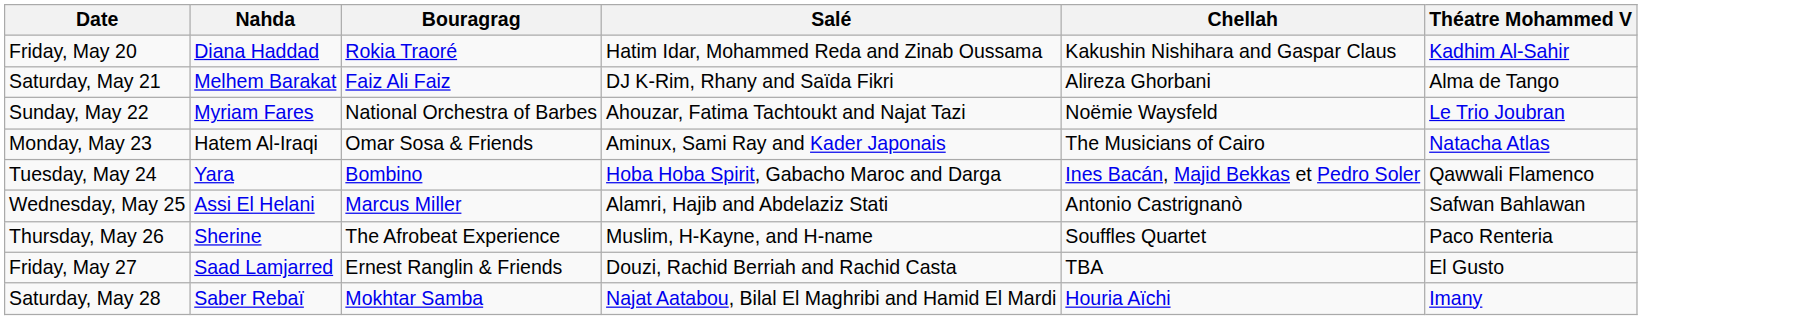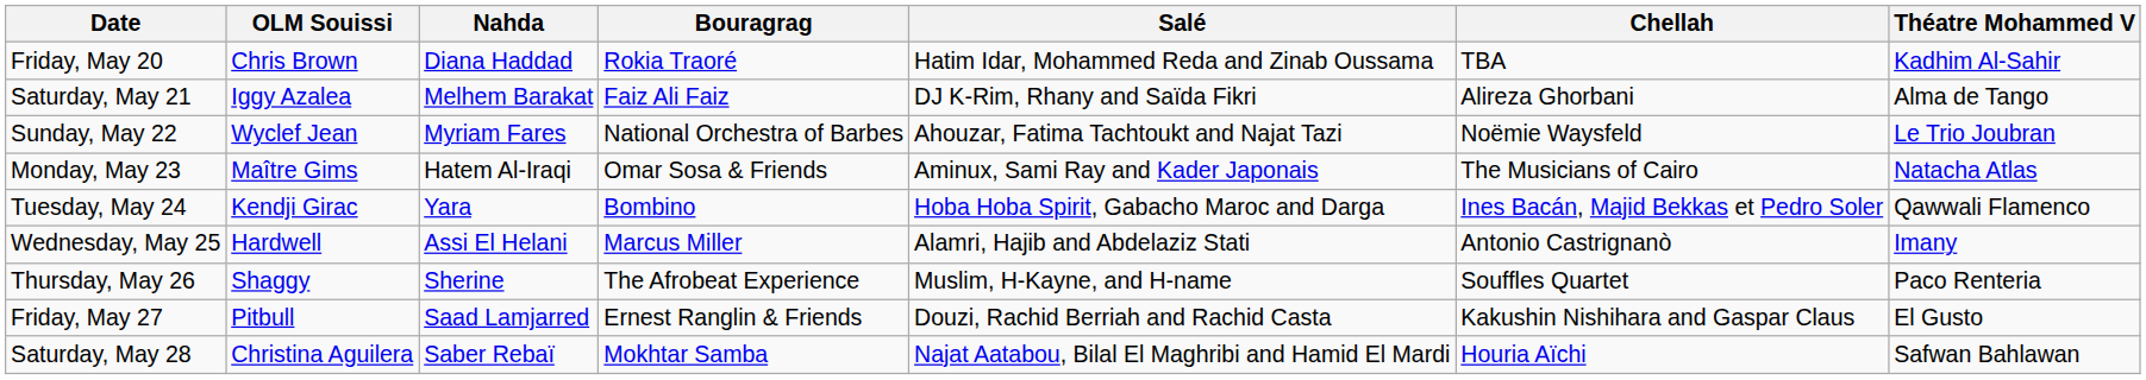 <table class="wikitable">
 <tr>
 <th>Date</th>
+<th>OLM Souissi</th>
 <th>Nahda</th>
 <th>Bouragrag</th>
 <th>Salé</th>
 <th>Chellah</th>
 <th>Théatre Mohammed V</th>
 </tr>
 <tr>
 <td>Friday, May 20</td>
+<td><a href='#'>Chris Brown</a></td>
 <td><a href='#'>Diana Haddad</a></td>
 <td><a href='#'>Rokia Traoré</a></td>
 <td>Hatim Idar, Mohammed Reda and Zinab Oussama</td>
-<td>Kakushin Nishihara and Gaspar Claus</td>
+<td>TBA</td>
 <td><a href='#'>Kadhim Al-Sahir</a></td>
 </tr>
 <tr>
 <td>Saturday, May 21</td>
+<td><a href='#'>Iggy Azalea</a></td>
 <td><a href='#'>Melhem Barakat</a></td>
 <td><a href='#'>Faiz Ali Faiz</a></td>
 <td>DJ K-Rim, Rhany and Saïda Fikri</td>
 <td>Alireza Ghorbani</td>
 <td>Alma de Tango</td>
 </tr>
 <tr>
 <td>Sunday, May 22</td>
+<td><a href='#'>Wyclef Jean</a></td>
 <td><a href='#'>Myriam Fares</a></td>
 <td>National Orchestra of Barbes</td>
 <td>Ahouzar, Fatima Tachtoukt and Najat Tazi</td>
 <td>Noëmie Waysfeld</td>
 <td><a href='#'>Le Trio Joubran</a></td>
 </tr>
 <tr>
 <td>Monday, May 23</td>
+<td><a href='#'>Maître Gims</a></td>
 <td>Hatem Al-Iraqi</td>
 <td>Omar Sosa & Friends</td>
 <td>Aminux, Sami Ray and <a href='#'>Kader Japonais</a></td>
 <td>The Musicians of Cairo</td>
 <td><a href='#'>Natacha Atlas</a></td>
 </tr>
 <tr>
 <td>Tuesday, May 24</td>
+<td><a href='#'>Kendji Girac</a></td>
 <td><a href='#'>Yara</a></td>
 <td><a href='#'>Bombino</a></td>
 <td><a href='#'>Hoba Hoba Spirit</a>, Gabacho Maroc and Darga</td>
 <td><a href='#'>Ines Bacán</a>, <a href='#'>Majid Bekkas</a> et <a href='#'>Pedro Soler</a></td>
 <td>Qawwali Flamenco</td>
 </tr>
 <tr>
 <td>Wednesday, May 25</td>
+<td><a href='#'>Hardwell</a></td>
 <td><a href='#'>Assi El Helani</a></td>
 <td><a href='#'>Marcus Miller</a></td>
 <td>Alamri, Hajib and Abdelaziz Stati</td>
 <td>Antonio Castrignanò</td>
-<td>Safwan Bahlawan</td>
+<td><a href='#'>Imany</a></td>
 </tr>
 <tr>
 <td>Thursday, May 26</td>
+<td><a href='#'>Shaggy</a></td>
 <td><a href='#'>Sherine</a></td>
 <td>The Afrobeat Experience</td>
 <td>Muslim, H-Kayne, and H-name</td>
 <td>Souffles Quartet</td>
 <td>Paco Renteria</td>
 </tr>
 <tr>
 <td>Friday, May 27</td>
+<td><a href='#'>Pitbull</a></td>
 <td><a href='#'>Saad Lamjarred</a></td>
 <td>Ernest Ranglin & Friends</td>
 <td>Douzi, Rachid Berriah and Rachid Casta</td>
-<td>TBA</td>
+<td>Kakushin Nishihara and Gaspar Claus</td>
 <td>El Gusto</td>
 </tr>
 <tr>
 <td>Saturday, May 28</td>
+<td><a href='#'>Christina Aguilera</a></td>
 <td><a href='#'>Saber Rebaï</a></td>
 <td><a href='#'>Mokhtar Samba</a></td>
 <td><a href='#'>Najat Aatabou</a>, Bilal El Maghribi and Hamid El Mardi</td>
 <td><a href='#'>Houria Aïchi</a></td>
-<td><a href='#'>Imany</a></td>
+<td>Safwan Bahlawan</td>
 </tr>
 </table>
